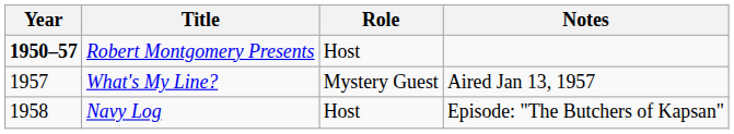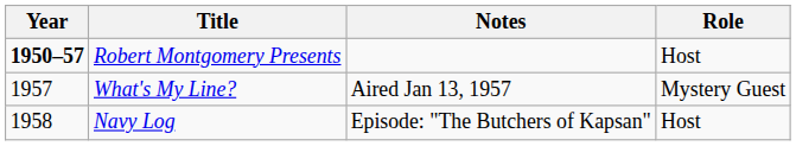 <table class="wikitable sortable">
 <tr>
 <th>Year</th>
 <th>Title</th>
+<th class="unsortable">Notes</th>
 <th>Role</th>
-<th class="unsortable">Notes</th>
 </tr>
 <tr>
 <td><strong>1950–57</strong></td>
 <td><em><a href='#'>Robert Montgomery Presents</a></em></td>
+<td></td>
 <td>Host</td>
-<td></td>
 </tr>
 <tr>
 <td>1957</td>
 <td><em><a href='#'>What's My Line?</a></em></td>
+<td>Aired Jan 13, 1957</td>
 <td>Mystery Guest</td>
-<td>Aired Jan 13, 1957</td>
 </tr>
 <tr>
 <td>1958</td>
 <td><em><a href='#'>Navy Log</a></em></td>
+<td>Episode: "The Butchers of Kapsan"</td>
 <td>Host</td>
-<td>Episode: "The Butchers of Kapsan"</td>
 </tr>
 </table>
